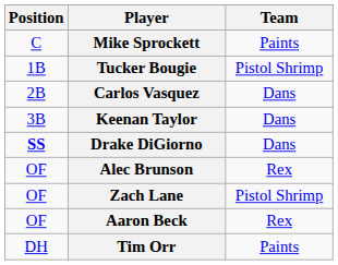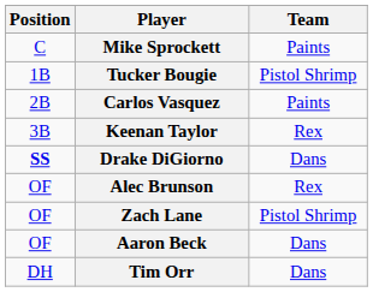 <table class="wikitable sortable plainrowheaders" style="text-align:center;">
 <tr>
 </tr>
 <tr>
 <th scope="col">Position</th>
 <th scope="col" style="width:150px;">Player</th>
 <th scope="col" style="width:100px;">Team</th>
 </tr>
 <tr>
 <td><a href='#'>C</a></td>
 <th scope="row" style="text-align:center">Mike Sprockett</th>
 <td><a href='#'>Paints</a></td>
 </tr>
 <tr>
 <td><a href='#'>1B</a></td>
 <th scope="row" style="text-align:center">Tucker Bougie</th>
 <td><a href='#'>Pistol Shrimp</a></td>
 </tr>
 <tr>
 <td><a href='#'>2B</a></td>
 <th scope="row" style="text-align:center">Carlos Vasquez</th>
-<td><a href='#'>Dans</a></td>
+<td><a href='#'>Paints</a></td>
 </tr>
 <tr>
 <td><a href='#'>3B</a></td>
 <th scope="row" style="text-align:center">Keenan Taylor</th>
-<td><a href='#'>Dans</a></td>
+<td><a href='#'>Rex</a></td>
 </tr>
 <tr>
 <td><strong><a href='#'>SS</a></strong></td>
 <th scope="row" style="text-align:center">Drake DiGiorno</th>
 <td><a href='#'>Dans</a></td>
 </tr>
 <tr>
 <td><a href='#'>OF</a></td>
 <th scope="row" style="text-align:center">Alec Brunson</th>
 <td><a href='#'>Rex</a></td>
 </tr>
 <tr>
 <td><a href='#'>OF</a></td>
 <th scope="row" style="text-align:center">Zach Lane</th>
 <td><a href='#'>Pistol Shrimp</a></td>
 </tr>
 <tr>
 <td><a href='#'>OF</a></td>
 <th scope="row" style="text-align:center">Aaron Beck</th>
-<td><a href='#'>Rex</a></td>
+<td><a href='#'>Dans</a></td>
 </tr>
 <tr>
 <td><a href='#'>DH</a></td>
 <th scope="row" style="text-align:center">Tim Orr</th>
-<td><a href='#'>Paints</a></td>
+<td><a href='#'>Dans</a></td>
 </tr>
 </table>
